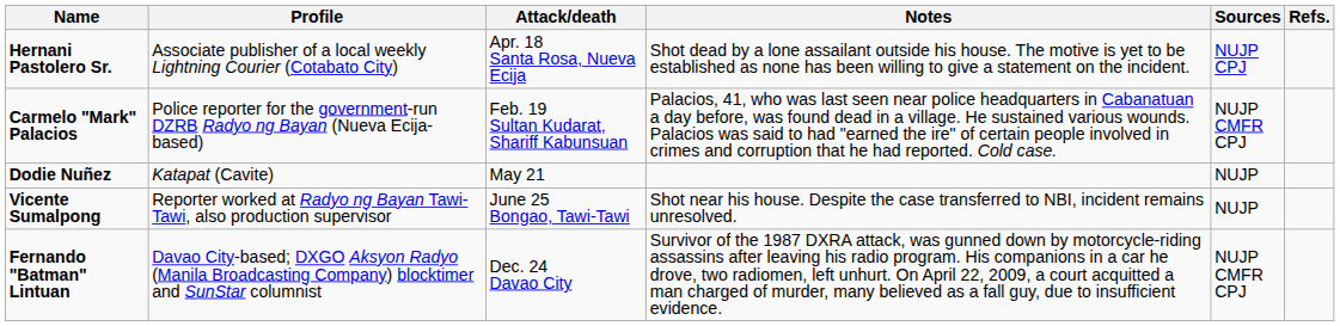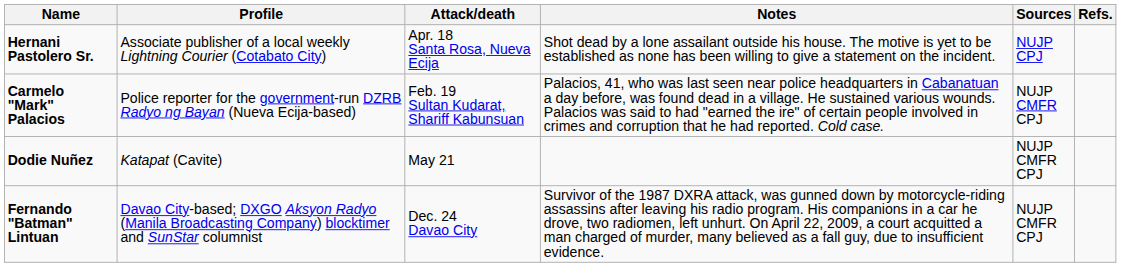 <table class="wikitable" style="line-height:1; width:100%;">
 <tr>
 <th>Name</th>
 <th>Profile</th>
 <th>Attack/death</th>
 <th style="width: 42.5%;">Notes</th>
 <th>Sources</th>
 <th>Refs.</th>
 </tr>
 <tr>
 <td><strong>Hernani Pastolero Sr.</strong></td>
 <td>Associate publisher of a local weekly <em>Lightning Courier</em> (<a href='#'>Cotabato City</a>)<br></td>
 <td>Apr. 18<br><a href='#'>Santa Rosa, Nueva Ecija</a></td>
 <td>Shot dead by a lone assailant outside his house. The motive is yet to be established as none has been willing to give a statement on the incident.</td>
 <td><a href='#'>NUJP</a><br><a href='#'>CPJ</a></td>
 <td></td>
 </tr>
 <tr>
 <td><strong>Carmelo "Mark" Palacios</strong></td>
 <td>Police reporter for the <a href='#'>government</a>-run <a href='#'>DZRB</a> <em><a href='#'>Radyo ng Bayan</a></em> (Nueva Ecija-based)<br></td>
 <td>Feb. 19<br><a href='#'>Sultan Kudarat, Shariff Kabunsuan</a></td>
 <td>Palacios, 41, who was last seen near police headquarters in <a href='#'>Cabanatuan</a> a day before, was found dead in a village. He sustained various wounds. Palacios was said to had "earned the ire" of certain people involved in crimes and corruption that he had reported. <em>Cold case.</em></td>
 <td>NUJP<br><a href='#'>CMFR</a><br>CPJ</td>
 <td></td>
 </tr>
 <tr>
 <td><strong>Dodie Nuñez</strong></td>
 <td><em>Katapat</em> (Cavite)</td>
 <td>May 21</td>
 <td></td>
-<td>NUJP</td>
-<td></td>
-</tr>
-<tr>
-<td><strong>Vicente Sumalpong</strong></td>
-<td>Reporter worked at <a href='#'><em>Radyo ng Bayan</em> Tawi-Tawi</a>, also production supervisor</td>
-<td>June 25<br><a href='#'>Bongao, Tawi-Tawi</a></td>
-<td>Shot near his house. Despite the case transferred to NBI, incident remains unresolved.</td>
-<td>NUJP</td>
+<td>NUJP<br>CMFR<br>CPJ</td>
 <td></td>
 </tr>
 <tr>
 <td><strong>Fernando "Batman" Lintuan</strong></td>
 <td><a href='#'>Davao City</a>-based; <a href='#'>DXGO</a> <em><a href='#'>Aksyon Radyo</a></em> (<a href='#'>Manila Broadcasting Company</a>) <a href='#'>blocktimer</a> and <em><a href='#'>SunStar</a></em> columnist</td>
 <td>Dec. 24<br><a href='#'>Davao City</a></td>
 <td>Survivor of the 1987 DXRA attack, was gunned down by motorcycle-riding assassins after leaving his radio program. His companions in a car he drove, two radiomen, left unhurt. On April 22, 2009, a court acquitted a man charged of murder, many believed as a fall guy, due to insufficient evidence.</td>
 <td>NUJP<br>CMFR<br>CPJ</td>
 <td><br></td>
 </tr>
 </table>
